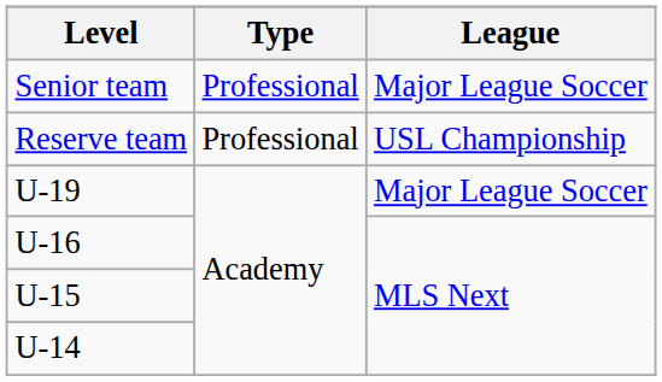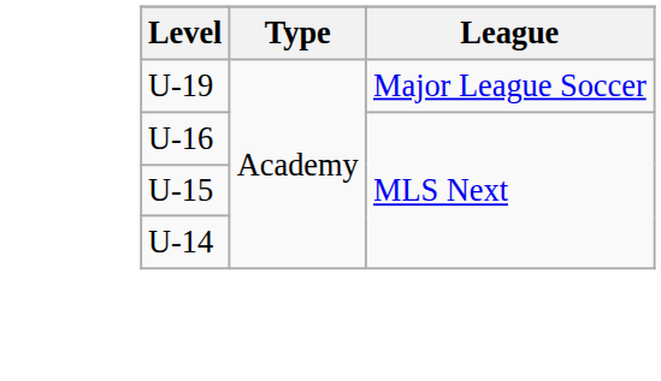 <table class="wikitable sortable" style="margin-left:1em;float:right;font-size:90%;">
 <tr>
 </tr>
 <tr>
 <th>Level</th>
 <th>Type</th>
 <th>League</th>
-</tr>
-<tr>
-<td><a href='#'>Senior team</a></td>
-<td><a href='#'>Professional</a></td>
-<td><a href='#'>Major League Soccer</a></td>
-</tr>
-<tr>
-<td><a href='#'>Reserve team</a></td>
-<td>Professional</td>
-<td><a href='#'>USL Championship</a></td>
 </tr>
 <tr>
 <td>U-19</td>
 <td rowspan="4">Academy</td>
 <td><a href='#'>Major League Soccer</a></td>
 </tr>
 <tr>
 <td>U-16</td>
 <td rowspan="3"><a href='#'>MLS Next</a></td>
 </tr>
 <tr>
 <td>U-15</td>
 </tr>
 <tr>
 <td>U-14</td>
 </tr>
 </table>
